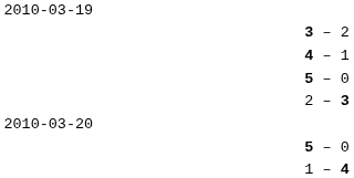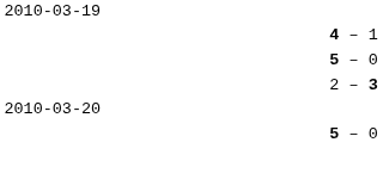 <table style="font-size:90%">
 <tr>
 <th width=200></th>
 <th width=100></th>
 <th width=200></th>
 </tr>
 <tr>
 <td colspan=3>2010-03-19</td>
-</tr>
-<tr>
-<td align=right><strong></strong></td>
-<td align=center><strong>3</strong> – 2</td>
-<td></td>
 </tr>
 <tr>
 <td align=right><strong></strong></td>
 <td align=center><strong>4</strong> – 1</td>
 <td></td>
 </tr>
 <tr>
 <td align=right><strong></strong></td>
 <td align=center><strong>5</strong> – 0</td>
 <td></td>
 </tr>
 <tr>
 <td align=right></td>
 <td align=center>2 – <strong>3</strong></td>
 <td><strong></strong></td>
 </tr>
 <tr>
 <td colspan=3>2010-03-20</td>
 </tr>
 <tr>
 <td align=right><strong></strong></td>
 <td align=center><strong>5</strong> – 0</td>
 <td></td>
 </tr>
-<tr>
-<td align=right></td>
-<td align=center>1 – <strong>4</strong></td>
-<td><strong></strong></td>
-</tr>
 </table>
